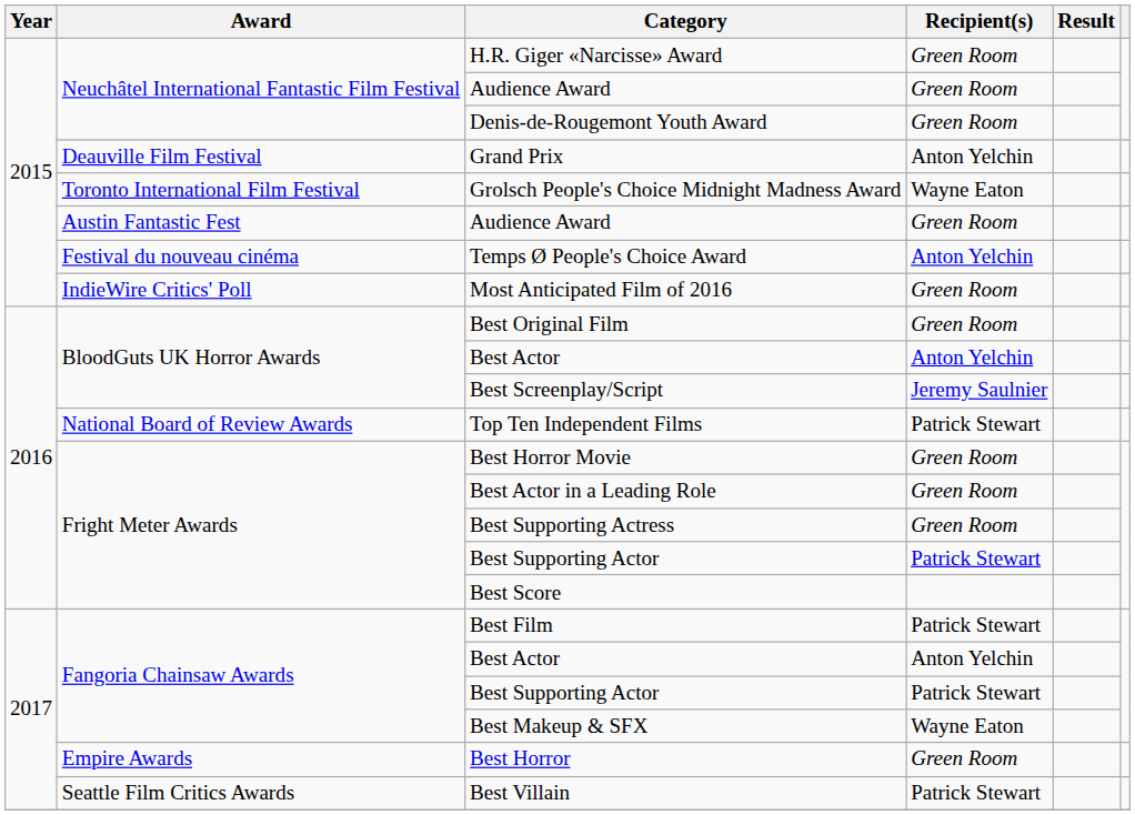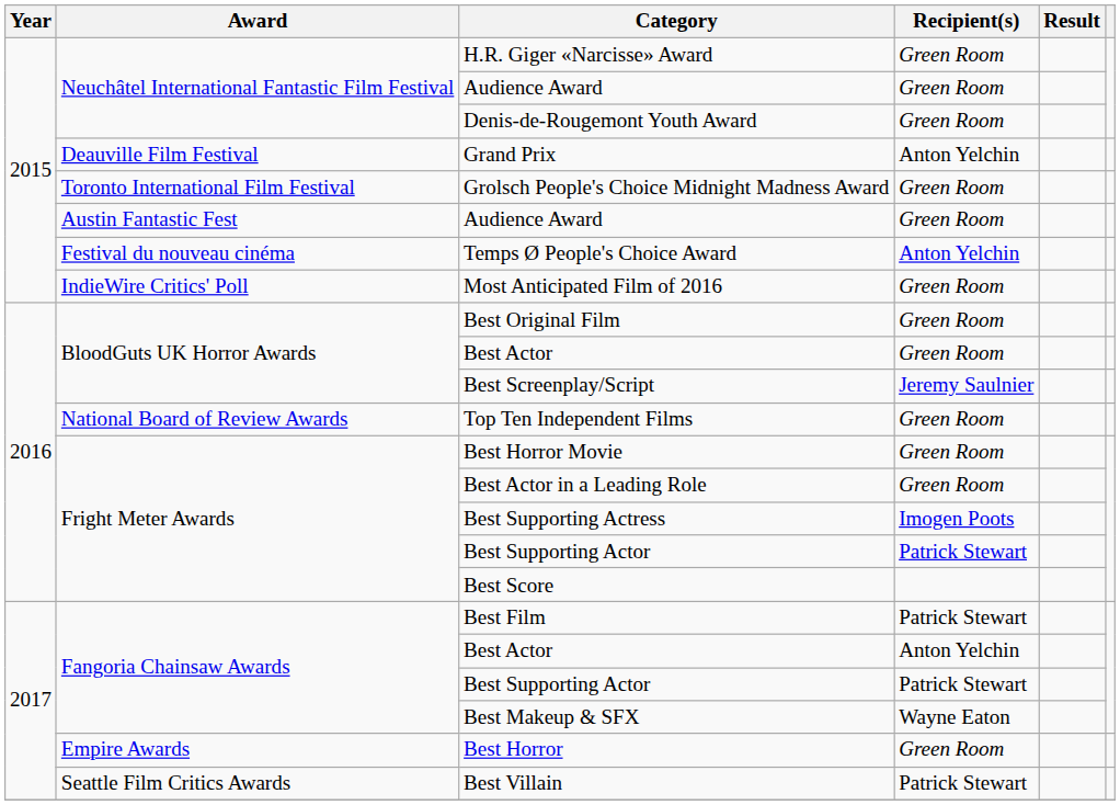 <table class="wikitable sortable">
 <tr>
 <th scope="col">Year</th>
 <th scope="col">Award</th>
 <th scope="col">Category</th>
 <th scope="col">Recipient(s)</th>
 <th scope="col">Result</th>
 <th scope="col" class="unsortable"></th>
 </tr>
 <tr>
 <td rowspan="8">2015</td>
 <td rowspan="3"><a href='#'>Neuchâtel International Fantastic Film Festival</a></td>
 <td>H.R. Giger «Narcisse» Award</td>
 <td><em>Green Room</em></td>
 <td></td>
 <td rowspan="3" style="text-align:center;"></td>
 </tr>
 <tr>
 <td>Audience Award</td>
 <td><em>Green Room</em></td>
 <td></td>
 </tr>
 <tr>
 <td>Denis-de-Rougemont Youth Award</td>
 <td><em>Green Room</em></td>
 <td></td>
 </tr>
 <tr>
 <td><a href='#'>Deauville Film Festival</a></td>
 <td>Grand Prix</td>
 <td>Anton Yelchin</td>
 <td></td>
 <td style="text-align:center;"></td>
 </tr>
 <tr>
 <td><a href='#'>Toronto International Film Festival</a></td>
 <td>Grolsch People's Choice Midnight Madness Award</td>
-<td>Wayne Eaton</td>
+<td><em>Green Room</em></td>
 <td></td>
 <td style="text-align:center;"></td>
 </tr>
 <tr>
 <td><a href='#'>Austin Fantastic Fest</a></td>
 <td>Audience Award</td>
 <td><em>Green Room</em></td>
 <td></td>
 <td style="text-align:center;"></td>
 </tr>
 <tr>
 <td><a href='#'>Festival du nouveau cinéma</a></td>
 <td>Temps Ø People's Choice Award</td>
 <td><a href='#'>Anton Yelchin</a></td>
 <td></td>
 <td style="text-align:center;"></td>
 </tr>
 <tr>
 <td><a href='#'>IndieWire Critics' Poll</a></td>
 <td>Most Anticipated Film of 2016</td>
 <td><em>Green Room</em></td>
 <td></td>
 <td style="text-align:center;"></td>
 </tr>
 <tr>
 <td rowspan="9">2016</td>
 <td rowspan="3">BloodGuts UK Horror Awards</td>
 <td>Best Original Film</td>
 <td><em>Green Room</em></td>
 <td></td>
 <td style="text-align:center;"></td>
 </tr>
 <tr>
 <td>Best Actor</td>
-<td><a href='#'>Anton Yelchin</a></td>
+<td><em>Green Room</em></td>
 <td></td>
 <td style="text-align:center;"></td>
 </tr>
 <tr>
 <td>Best Screenplay/Script</td>
 <td><a href='#'>Jeremy Saulnier</a></td>
 <td></td>
 <td style="text-align:center;"></td>
 </tr>
 <tr>
 <td><a href='#'>National Board of Review Awards</a></td>
 <td>Top Ten Independent Films</td>
-<td>Patrick Stewart</td>
+<td><em>Green Room</em></td>
 <td></td>
 <td style="text-align:center;"></td>
 </tr>
 <tr>
 <td rowspan="5">Fright Meter Awards</td>
 <td>Best Horror Movie</td>
 <td><em>Green Room</em></td>
 <td></td>
 <td rowspan="5" style="text-align:center;"></td>
 </tr>
 <tr>
 <td>Best Actor in a Leading Role</td>
 <td><em>Green Room</em></td>
 <td></td>
 </tr>
 <tr>
 <td>Best Supporting Actress</td>
-<td><em>Green Room</em></td>
+<td><a href='#'>Imogen Poots</a></td>
 <td></td>
 </tr>
 <tr>
 <td>Best Supporting Actor</td>
 <td><a href='#'>Patrick Stewart</a></td>
 <td></td>
 </tr>
 <tr>
 <td>Best Score</td>
 <td></td>
 <td></td>
 </tr>
 <tr>
 <td rowspan="6">2017</td>
 <td rowspan="4"><a href='#'>Fangoria Chainsaw Awards</a></td>
 <td>Best Film</td>
 <td>Patrick Stewart</td>
 <td></td>
 <td rowspan="4" style="text-align:center;"></td>
 </tr>
 <tr>
 <td>Best Actor</td>
 <td>Anton Yelchin</td>
 <td></td>
 </tr>
 <tr>
 <td>Best Supporting Actor</td>
 <td>Patrick Stewart</td>
 <td></td>
 </tr>
 <tr>
 <td>Best Makeup & SFX</td>
 <td>Wayne Eaton</td>
 <td></td>
 </tr>
 <tr>
 <td><a href='#'>Empire Awards</a></td>
 <td><a href='#'>Best Horror</a></td>
 <td><em>Green Room</em></td>
 <td></td>
 <td style="text-align:center;"></td>
 </tr>
 <tr>
 <td>Seattle Film Critics Awards</td>
 <td>Best Villain</td>
 <td>Patrick Stewart</td>
 <td></td>
 <td style="text-align:center;"></td>
 </tr>
 <tr>
 </tr>
 </table>
